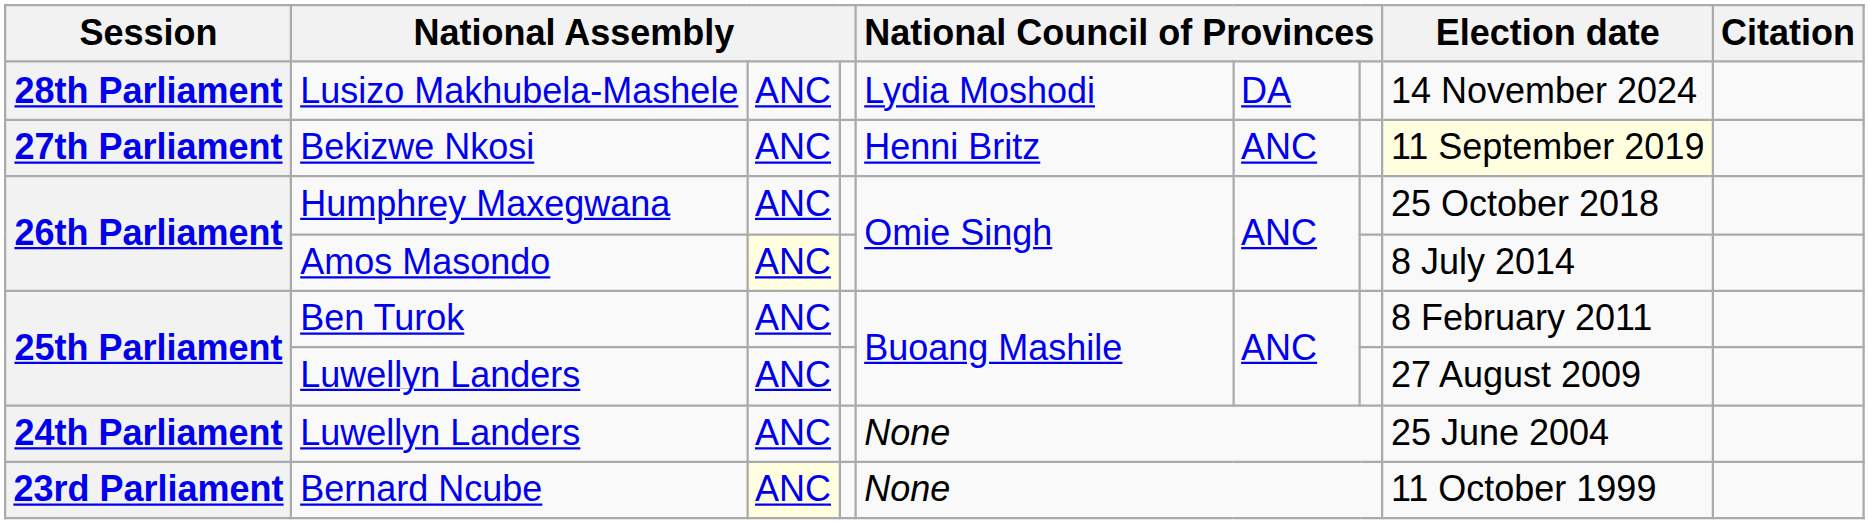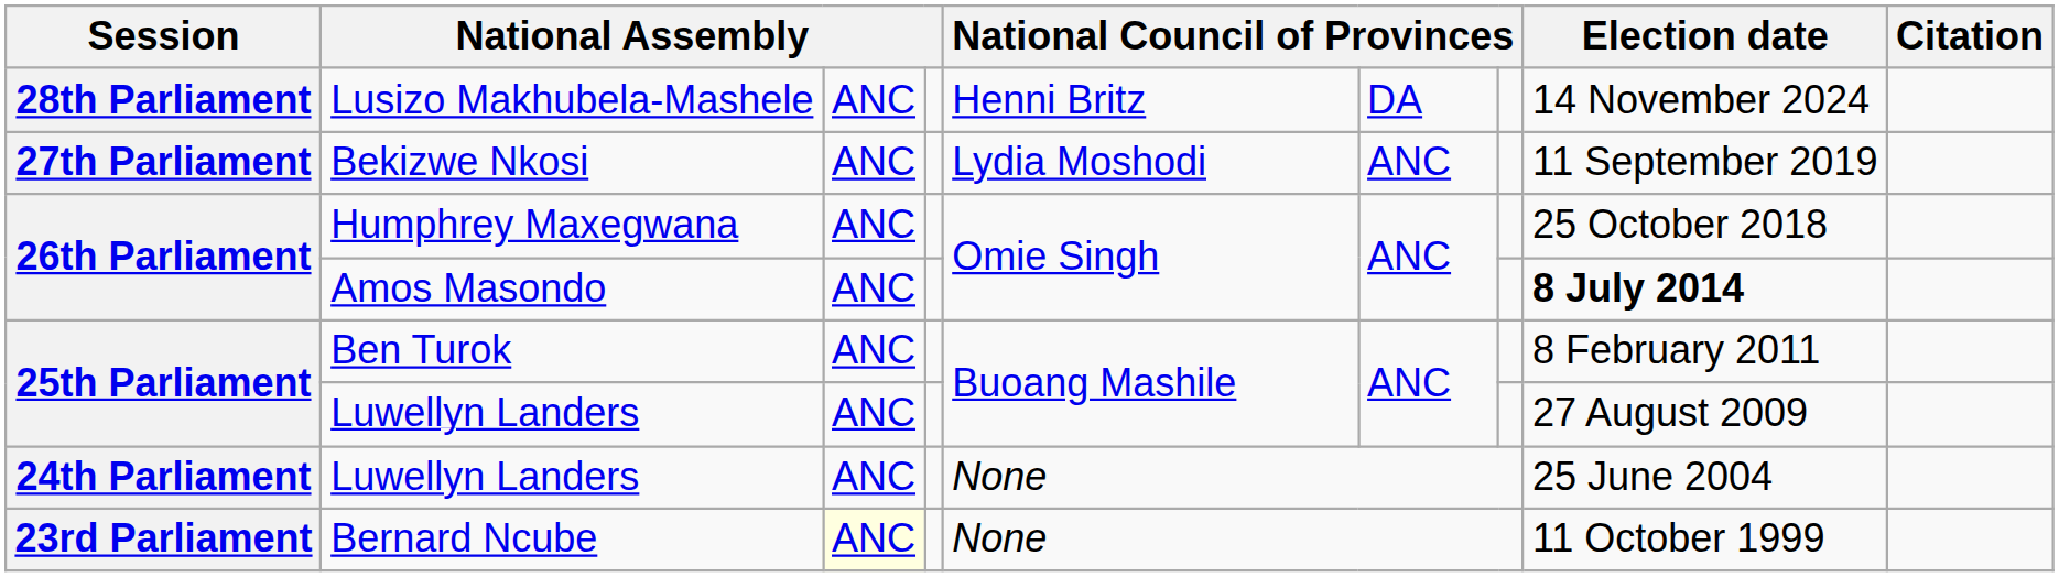 <table class="wikitable">
 <tr>
 <th>Session</th>
 <th colspan="3">National Assembly</th>
 <th colspan="3">National Council of Provinces</th>
 <th>Election date</th>
 <th>Citation</th>
 </tr>
 <tr>
 <th><a href='#'>28th Parliament</a></th>
 <td><a href='#'>Lusizo Makhubela-Mashele</a></td>
 <td><a href='#'>ANC</a></td>
 <td></td>
-<td><a href='#'>Lydia Moshodi</a></td>
+<td><a href='#'>Henni Britz</a></td>
 <td><a href='#'>DA</a></td>
 <td></td>
 <td>14 November 2024</td>
 <td></td>
 </tr>
 <tr>
 <th><a href='#'>27th Parliament</a></th>
 <td><a href='#'>Bekizwe Nkosi</a></td>
 <td><a href='#'>ANC</a></td>
 <td></td>
-<td><a href='#'>Henni Britz</a></td>
+<td><a href='#'>Lydia Moshodi</a></td>
 <td><a href='#'>ANC</a></td>
 <td></td>
-<td style="background: lightyellow;">11 September 2019</td>
+<td>11 September 2019</td>
 <td></td>
 </tr>
 <tr>
 <th rowspan="2"><a href='#'>26th Parliament</a></th>
 <td><a href='#'>Humphrey Maxegwana</a></td>
 <td><a href='#'>ANC</a></td>
 <td></td>
 <td rowspan="2"><a href='#'>Omie Singh</a></td>
 <td rowspan="2"><a href='#'>ANC</a></td>
 <td></td>
 <td>25 October 2018</td>
 <td></td>
 </tr>
 <tr>
 <td><a href='#'>Amos Masondo</a></td>
-<td style="background: lightyellow;"><a href='#'>ANC</a></td>
+<td><a href='#'>ANC</a></td>
 <td></td>
 <td></td>
-<td>8 July 2014</td>
+<td><strong>8 July 2014</strong></td>
 <td></td>
 </tr>
 <tr>
 <th rowspan="2"><a href='#'>25th Parliament</a></th>
 <td><a href='#'>Ben Turok</a></td>
 <td><a href='#'>ANC</a></td>
 <td></td>
 <td rowspan="2"><a href='#'>Buoang Mashile</a></td>
 <td rowspan="2"><a href='#'>ANC</a></td>
 <td></td>
 <td>8 February 2011</td>
 <td></td>
 </tr>
 <tr>
 <td><a href='#'>Luwellyn Landers</a></td>
 <td><a href='#'>ANC</a></td>
 <td></td>
 <td></td>
 <td>27 August 2009</td>
 <td></td>
 </tr>
 <tr>
 <th><a href='#'>24th Parliament</a></th>
 <td><a href='#'>Luwellyn Landers</a></td>
 <td><a href='#'>ANC</a></td>
 <td></td>
 <td colspan="3"><em>None</em></td>
 <td>25 June 2004</td>
 <td></td>
 </tr>
 <tr>
 <th><a href='#'>23rd Parliament</a></th>
 <td><a href='#'>Bernard Ncube</a></td>
 <td style="background: lightyellow;"><a href='#'>ANC</a></td>
 <td></td>
 <td colspan="3"><em>None</em></td>
 <td>11 October 1999</td>
 <td></td>
 </tr>
 </table>
